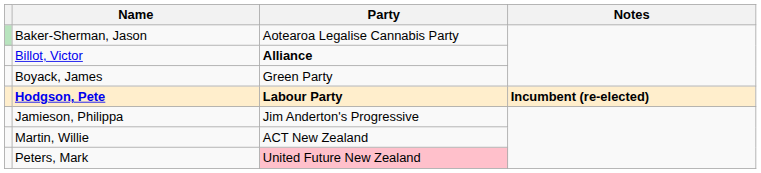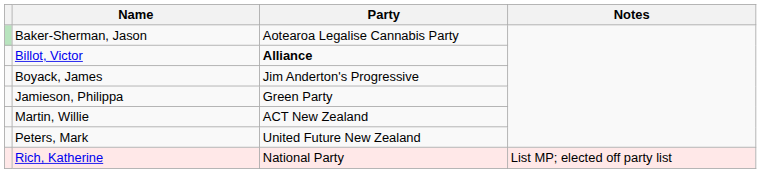 <table class="wikitable" width="70%" style="font-size:95%;">
 <tr>
 <th width=1%></th>
 <th width=33%>Name</th>
 <th width=33%>Party</th>
 <th width=33%>Notes</th>
 </tr>
 <tr -->
 <td bgcolor=#b8e4be></td>
 <td>Baker-Sherman, Jason</td>
 <td>Aotearoa Legalise Cannabis Party</td>
 </tr>
 <tr -->
 <td bgcolor=></td>
 <td><a href='#'>Billot, Victor</a></td>
 <td><strong>Alliance</strong></td>
 </tr>
 <tr -->
 <td bgcolor=></td>
 <td>Boyack, James</td>
-<td>Green Party</td>
-</tr>
-<tr ---- bgcolor=#FFEECC>
-<td bgcolor=></td>
-<td><strong><a href='#'>Hodgson, Pete</a></strong></td>
-<td><strong>Labour Party</strong></td>
-<td><strong>Incumbent (re-elected)</strong></td>
+<td>Jim Anderton's Progressive</td>
 </tr>
 <tr -->
 <td bgcolor=></td>
 <td>Jamieson, Philippa</td>
-<td>Jim Anderton's Progressive</td>
+<td>Green Party</td>
 </tr>
 <tr -->
 <td bgcolor=></td>
 <td>Martin, Willie</td>
 <td>ACT New Zealand</td>
 </tr>
 <tr -->
 <td bgcolor=></td>
 <td>Peters, Mark</td>
-<td style="background: pink;">United Future New Zealand</td>
+<td>United Future New Zealand</td>
+</tr>
+<tr ---- bgcolor=#FFE8E8>
+<td bgcolor=></td>
+<td><a href='#'>Rich, Katherine</a></td>
+<td>National Party</td>
+<td>List MP; elected off party list</td>
 </tr>
 </table>
